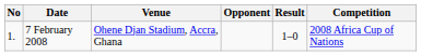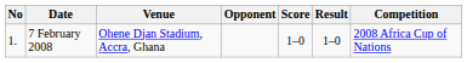 <table class="wikitable">
 <tr>
 <th>No</th>
 <th>Date</th>
 <th>Venue</th>
 <th>Opponent</th>
+<th>Score</th>
 <th>Result</th>
 <th>Competition</th>
 </tr>
 <tr>
 <td>1.</td>
 <td>7 February 2008</td>
 <td><a href='#'>Ohene Djan Stadium</a>, <a href='#'>Accra</a>, Ghana</td>
 <td></td>
 <td align=center>1–0</td>
+<td align=center>1–0</td>
 <td><a href='#'>2008 Africa Cup of Nations</a></td>
 </tr>
 </table>
